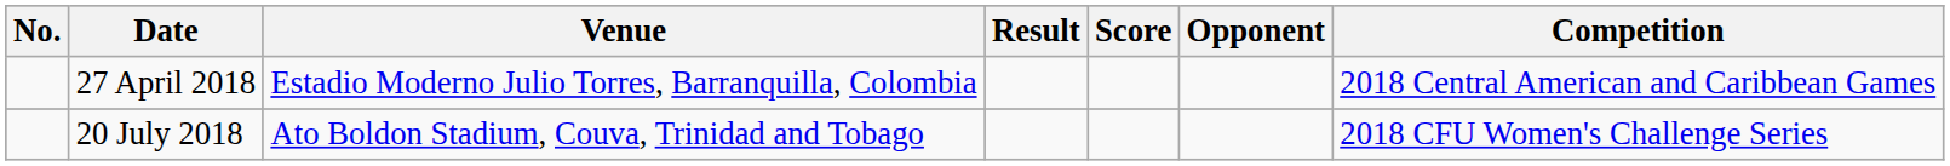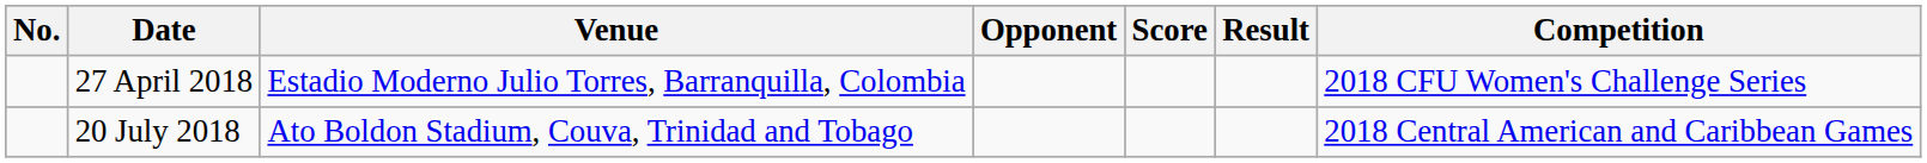 <table class="wikitable">
 <tr>
 <th>No.</th>
 <th>Date</th>
 <th>Venue</th>
+<th>Opponent</th>
+<th>Score</th>
 <th>Result</th>
-<th>Score</th>
-<th>Opponent</th>
 <th>Competition</th>
 </tr>
 <tr>
 <td></td>
 <td>27 April 2018</td>
 <td><a href='#'>Estadio Moderno Julio Torres</a>, <a href='#'>Barranquilla</a>, <a href='#'>Colombia</a></td>
 <td></td>
 <td></td>
 <td></td>
-<td><a href='#'>2018 Central American and Caribbean Games</a></td>
+<td><a href='#'>2018 CFU Women's Challenge Series</a></td>
 </tr>
 <tr>
 <td></td>
 <td>20 July 2018</td>
 <td><a href='#'>Ato Boldon Stadium</a>, <a href='#'>Couva</a>, <a href='#'>Trinidad and Tobago</a></td>
 <td></td>
 <td></td>
 <td></td>
-<td><a href='#'>2018 CFU Women's Challenge Series</a></td>
+<td><a href='#'>2018 Central American and Caribbean Games</a></td>
 </tr>
 </table>
